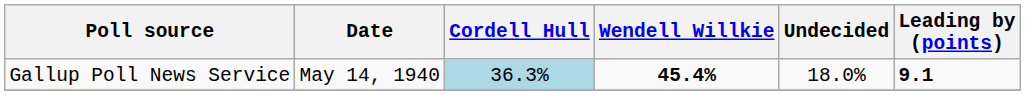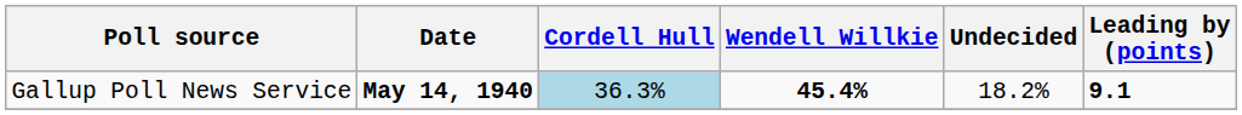 <table class="wikitable sortable collapsible collapsed">
 <tr>
 <th>Poll source</th>
 <th>Date</th>
 <th><a href='#'>Cordell Hull</a><br><small></small></th>
 <th><a href='#'>Wendell Willkie</a><br><small></small></th>
 <th>Undecided</th>
 <th>Leading by<br>(<a href='#'>points</a>)</th>
 </tr>
 <tr>
 <td>Gallup Poll News Service</td>
-<td>May 14, 1940</td>
+<td><strong>May 14, 1940</strong></td>
 <td align="center" style="background: lightblue;">36.3%</td>
 <td align="center" ><strong>45.4%</strong></td>
-<td align="center">18.0%</td>
+<td align="center">18.2%</td>
 <td><strong>9.1</strong></td>
 </tr>
 <tr>
 </tr>
 </table>
